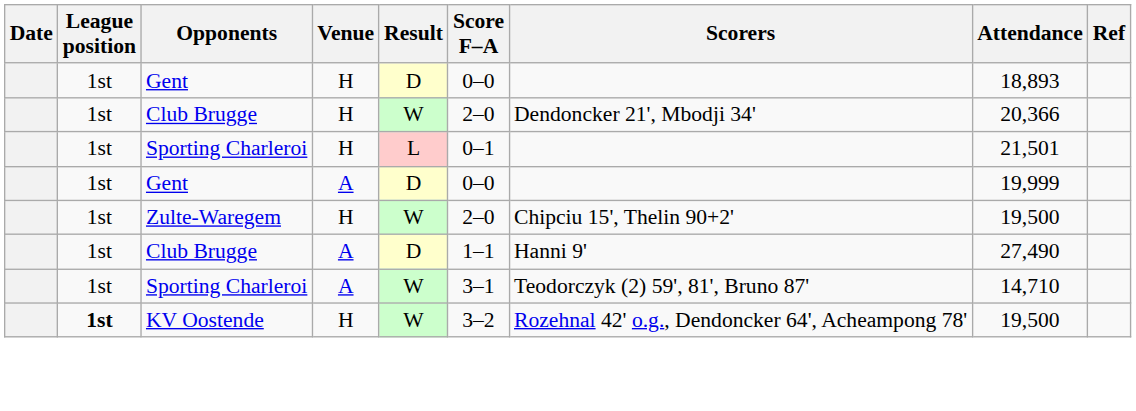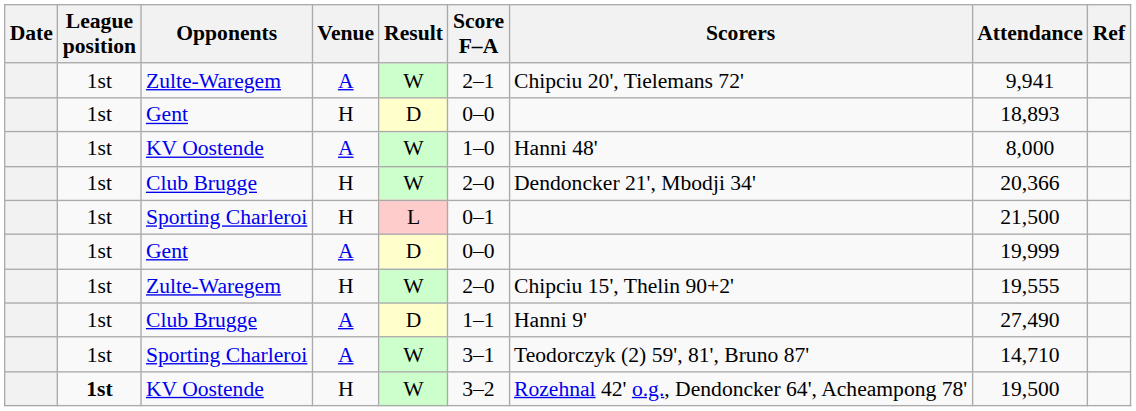 <table class="wikitable plainrowheaders sortable" style="text-align:center">
 <tr>
 <th scope="col">Date</th>
 <th scope="col">League<br>position</th>
 <th scope="col">Opponents</th>
 <th scope="col">Venue</th>
 <th scope="col">Result</th>
 <th scope="col">Score<br>F–A</th>
 <th scope="col" class="unsortable">Scorers</th>
 <th scope="col">Attendance</th>
 <th scope="col" class="unsortable">Ref</th>
 </tr>
 <tr>
 <th scope="row"></th>
 <td>1st</td>
+<td align="left"><a href='#'>Zulte-Waregem</a></td>
+<td><a href='#'>A</a></td>
+<td style="background-color:#CCFFCC">W</td>
+<td>2–1</td>
+<td align="left">Chipciu 20', Tielemans 72'</td>
+<td>9,941</td>
+<td></td>
+</tr>
+<tr>
+<th scope="row"></th>
+<td>1st</td>
 <td align="left"><a href='#'>Gent</a></td>
 <td>H</td>
 <td style="background-color:#FFFFCC">D</td>
 <td>0–0</td>
 <td align="left"></td>
 <td>18,893</td>
+<td></td>
+</tr>
+<tr>
+<th scope="row"></th>
+<td>1st</td>
+<td align="left"><a href='#'>KV Oostende</a></td>
+<td><a href='#'>A</a></td>
+<td style="background-color:#CCFFCC">W</td>
+<td>1–0</td>
+<td align="left">Hanni 48'</td>
+<td>8,000</td>
 <td></td>
 </tr>
 <tr>
 <th scope="row"></th>
 <td>1st</td>
 <td align="left"><a href='#'>Club Brugge</a></td>
 <td>H</td>
 <td style="background-color:#CCFFCC">W</td>
 <td>2–0</td>
 <td align="left">Dendoncker 21', Mbodji 34'</td>
 <td>20,366</td>
 <td></td>
 </tr>
 <tr>
 <th scope="row"></th>
 <td>1st</td>
 <td align="left"><a href='#'>Sporting Charleroi</a></td>
 <td>H</td>
 <td style="background-color:#FFCCCC">L</td>
 <td>0–1</td>
 <td align="left"></td>
-<td>21,501</td>
+<td>21,500</td>
 <td></td>
 </tr>
 <tr>
 <th scope="row"></th>
 <td>1st</td>
 <td align="left"><a href='#'>Gent</a></td>
 <td><a href='#'>A</a></td>
 <td style="background-color:#FFFFCC">D</td>
 <td>0–0</td>
 <td align="left"></td>
 <td>19,999</td>
 <td></td>
 </tr>
 <tr>
 <th scope="row"></th>
 <td>1st</td>
 <td align="left"><a href='#'>Zulte-Waregem</a></td>
 <td>H</td>
 <td style="background-color:#CCFFCC">W</td>
 <td>2–0</td>
 <td align="left">Chipciu 15', Thelin 90+2'</td>
-<td>19,500</td>
+<td>19,555</td>
 <td></td>
 </tr>
 <tr>
 <th scope="row"></th>
 <td>1st</td>
 <td align="left"><a href='#'>Club Brugge</a></td>
 <td><a href='#'>A</a></td>
 <td style="background-color:#FFFFCC">D</td>
 <td>1–1</td>
 <td align="left">Hanni 9'</td>
 <td>27,490</td>
 <td></td>
 </tr>
 <tr>
 <th scope="row"></th>
 <td>1st</td>
 <td align="left"><a href='#'>Sporting Charleroi</a></td>
 <td><a href='#'>A</a></td>
 <td style="background-color:#CCFFCC">W</td>
 <td>3–1</td>
 <td align="left">Teodorczyk (2) 59', 81', Bruno 87'</td>
 <td>14,710</td>
 <td></td>
 </tr>
 <tr>
 <th scope="row"></th>
 <td><strong>1st</strong></td>
 <td align="left"><a href='#'>KV Oostende</a></td>
 <td>H</td>
 <td style="background-color:#CCFFCC">W</td>
 <td>3–2</td>
 <td align="left"><a href='#'>Rozehnal</a> 42' <a href='#'>o.g.</a>, Dendoncker 64', Acheampong 78'</td>
 <td>19,500</td>
 <td></td>
 </tr>
 </table>
